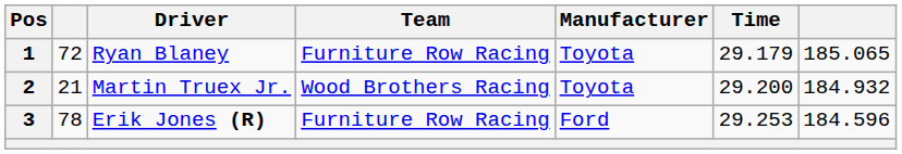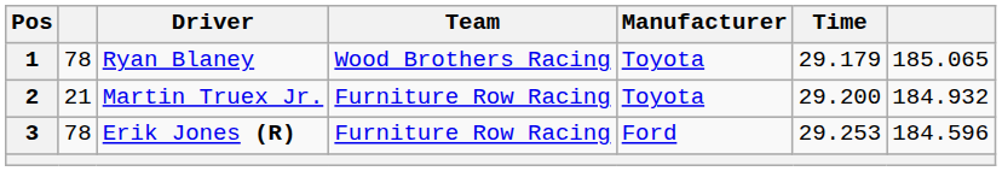 <table class="wikitable" style="font-size:95%">
 <tr>
 <th>Pos</th>
 <th></th>
 <th>Driver</th>
 <th>Team</th>
 <th>Manufacturer</th>
 <th>Time</th>
 <th></th>
 </tr>
 <tr>
 <th>1</th>
-<td>72</td>
+<td>78</td>
 <td><a href='#'>Ryan Blaney</a></td>
-<td><a href='#'>Furniture Row Racing</a></td>
+<td><a href='#'>Wood Brothers Racing</a></td>
 <td><a href='#'>Toyota</a></td>
 <td>29.179</td>
 <td>185.065</td>
 </tr>
 <tr>
 <th>2</th>
 <td>21</td>
 <td><a href='#'>Martin Truex Jr.</a></td>
-<td><a href='#'>Wood Brothers Racing</a></td>
+<td><a href='#'>Furniture Row Racing</a></td>
 <td><a href='#'>Toyota</a></td>
 <td>29.200</td>
 <td>184.932</td>
 </tr>
 <tr>
 <th>3</th>
 <td>78</td>
 <td><a href='#'>Erik Jones</a> <strong>(R)</strong></td>
 <td><a href='#'>Furniture Row Racing</a></td>
 <td><a href='#'>Ford</a></td>
 <td>29.253</td>
 <td>184.596</td>
 </tr>
 <tr>
 <th colspan="7"></th>
 </tr>
 </table>
